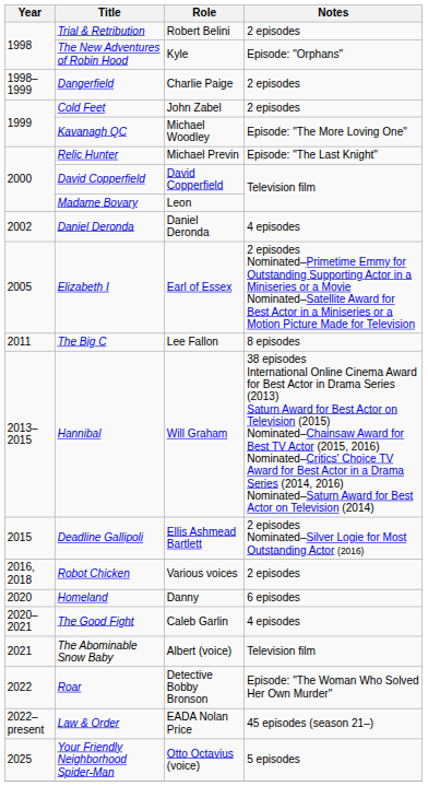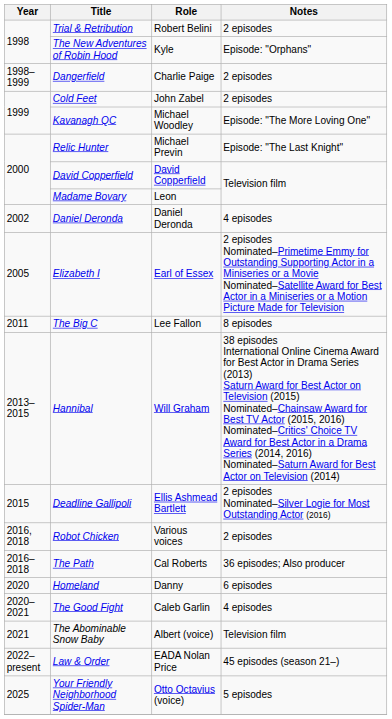 <table class="wikitable sortable">
 <tr>
 <th>Year</th>
 <th>Title</th>
 <th>Role</th>
 <th>Notes</th>
 </tr>
 <tr>
 <td rowspan="2">1998</td>
 <td><em><a href='#'>Trial & Retribution</a></em></td>
 <td>Robert Belini</td>
 <td>2 episodes</td>
 </tr>
 <tr>
 <td><em><a href='#'>The New Adventures of Robin Hood</a></em></td>
 <td>Kyle</td>
 <td>Episode: "Orphans"</td>
 </tr>
 <tr>
 <td>1998–1999</td>
 <td><em><a href='#'>Dangerfield</a></em></td>
 <td>Charlie Paige</td>
 <td>2 episodes</td>
 </tr>
 <tr>
 <td rowspan="2">1999</td>
 <td><em><a href='#'>Cold Feet</a></em></td>
 <td>John Zabel</td>
 <td>2 episodes</td>
 </tr>
 <tr>
 <td><em><a href='#'>Kavanagh QC</a></em></td>
 <td>Michael Woodley</td>
 <td>Episode: "The More Loving One"</td>
 </tr>
 <tr>
 <td rowspan="3">2000</td>
 <td><em><a href='#'>Relic Hunter</a></em></td>
 <td>Michael Previn</td>
 <td>Episode: "The Last Knight"</td>
 </tr>
 <tr>
 <td><em><a href='#'>David Copperfield</a></em></td>
 <td><a href='#'>David Copperfield</a></td>
 <td rowspan="2">Television film</td>
 </tr>
 <tr>
 <td><em><a href='#'>Madame Bovary</a></em></td>
 <td>Leon</td>
 </tr>
 <tr>
 <td>2002</td>
 <td><em><a href='#'>Daniel Deronda</a></em></td>
 <td>Daniel Deronda</td>
 <td>4 episodes</td>
 </tr>
 <tr>
 <td>2005</td>
 <td><em><a href='#'>Elizabeth I</a></em></td>
 <td><a href='#'>Earl of Essex</a></td>
 <td>2 episodes<br>Nominated–<a href='#'>Primetime Emmy for Outstanding Supporting Actor in a Miniseries or a Movie</a><br>Nominated–<a href='#'>Satellite Award for Best Actor in a Miniseries or a Motion Picture Made for Television</a></td>
 </tr>
 <tr>
 <td>2011</td>
 <td><em><a href='#'>The Big C</a></em></td>
 <td>Lee Fallon</td>
 <td>8 episodes</td>
 </tr>
 <tr>
 <td>2013–2015</td>
 <td><em><a href='#'>Hannibal</a></em></td>
 <td><a href='#'>Will Graham</a></td>
 <td>38 episodes<br>International Online Cinema Award for Best Actor in Drama Series (2013)<br><a href='#'>Saturn Award for Best Actor on Television</a> (2015)<br>Nominated–<a href='#'>Chainsaw Award for Best TV Actor</a> (2015, 2016)<br>Nominated–<a href='#'>Critics' Choice TV Award for Best Actor in a Drama Series</a> (2014, 2016)<br>Nominated–<a href='#'>Saturn Award for Best Actor on Television</a> (2014)</td>
 </tr>
 <tr>
 <td>2015</td>
 <td><em><a href='#'>Deadline Gallipoli</a></em></td>
 <td><a href='#'>Ellis Ashmead Bartlett</a></td>
 <td>2 episodes<br>Nominated–<a href='#'>Silver Logie for Most Outstanding Actor</a> <small>(2016)</small></td>
 </tr>
 <tr>
 <td>2016, 2018</td>
 <td><em><a href='#'>Robot Chicken</a></em></td>
 <td>Various voices</td>
 <td>2 episodes</td>
 </tr>
 <tr>
+<td>2016–2018</td>
+<td><em><a href='#'>The Path</a></em></td>
+<td>Cal Roberts</td>
+<td>36 episodes; Also producer</td>
+</tr>
+<tr>
 <td>2020</td>
 <td><em><a href='#'>Homeland</a></em></td>
 <td>Danny</td>
 <td>6 episodes</td>
 </tr>
 <tr>
 <td>2020–2021</td>
 <td><em><a href='#'>The Good Fight</a></em></td>
 <td>Caleb Garlin</td>
 <td>4 episodes</td>
 </tr>
 <tr>
 <td>2021</td>
 <td><em>The Abominable Snow Baby</em></td>
 <td>Albert (voice)</td>
 <td>Television film</td>
 </tr>
 <tr>
-<td>2022</td>
-<td><em><a href='#'>Roar</a></em></td>
-<td>Detective Bobby Bronson</td>
-<td>Episode: "The Woman Who Solved Her Own Murder"</td>
-</tr>
-<tr>
 <td>2022–present</td>
 <td><em><a href='#'>Law & Order</a></em></td>
 <td>EADA Nolan Price</td>
 <td>45 episodes (season 21–)</td>
 </tr>
 <tr>
 <td>2025</td>
 <td><em><a href='#'>Your Friendly Neighborhood Spider-Man</a></em></td>
 <td><a href='#'>Otto Octavius</a> (voice)</td>
 <td>5 episodes</td>
 </tr>
 <tr>
 </tr>
 </table>
